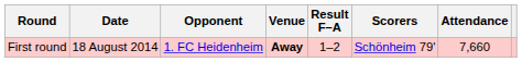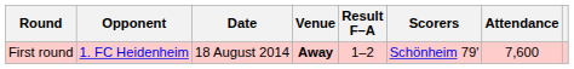 <table class="wikitable" style="text-align:center">
 <tr>
 <th>Round</th>
+<th>Opponent</th>
 <th>Date</th>
-<th>Opponent</th>
 <th>Venue</th>
 <th>Result<br>F–A</th>
 <th>Scorers</th>
 <th>Attendance</th>
 <th></th>
 </tr>
 <tr style="background:#fcc">
 <td>First round</td>
+<td><a href='#'>1. FC Heidenheim</a></td>
 <td>18 August 2014</td>
-<td><a href='#'>1. FC Heidenheim</a></td>
 <td><strong>Away</strong></td>
 <td>1–2</td>
 <td><a href='#'>Schönheim</a> 79'</td>
-<td>7,660</td>
+<td>7,600</td>
 <td></td>
 </tr>
 </table>
